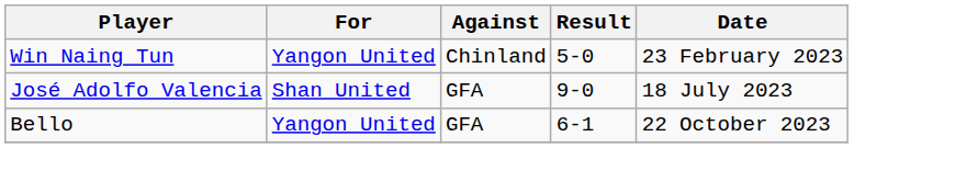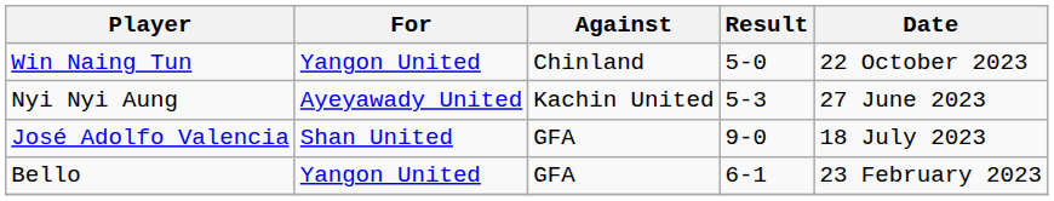 <table class="wikitable sortable">
 <tr>
 <th>Player</th>
 <th>For</th>
 <th>Against</th>
 <th align=center>Result</th>
 <th>Date</th>
 </tr>
 <tr>
 <td> <a href='#'>Win Naing Tun</a></td>
 <td><a href='#'>Yangon United</a></td>
 <td>Chinland</td>
 <td>5-0</td>
-<td>23 February  2023</td>
+<td>22 October 2023</td>
+</tr>
+<tr>
+<td> Nyi Nyi Aung</td>
+<td><a href='#'>Ayeyawady United</a></td>
+<td>Kachin United</td>
+<td>5-3</td>
+<td>27 June  2023</td>
 </tr>
 <tr>
 <td> <a href='#'>José Adolfo Valencia</a></td>
 <td><a href='#'>Shan United</a></td>
 <td>GFA</td>
 <td>9-0</td>
 <td>18 July  2023</td>
 </tr>
 <tr>
 <td> Bello</td>
 <td><a href='#'>Yangon United</a></td>
 <td>GFA</td>
 <td>6-1</td>
-<td>22 October 2023</td>
+<td>23 February  2023</td>
 </tr>
 <tr>
 </tr>
 </table>
